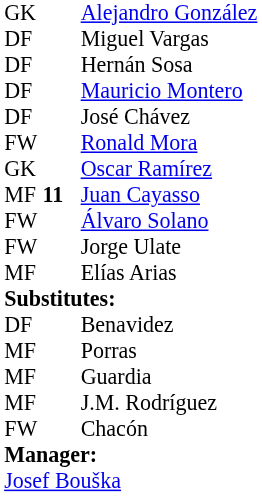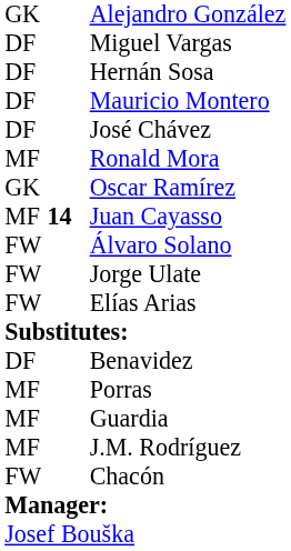 <table style="font-size:90%; margin:0.2em auto;" cellspacing="0" cellpadding="0">
 <tr>
 <th width="25"></th>
 <th width="25"></th>
 </tr>
 <tr>
 <td>GK</td>
 <td></td>
 <td> <a href='#'>Alejandro González</a></td>
 </tr>
 <tr>
 <td>DF</td>
 <td></td>
 <td> Miguel Vargas</td>
 <td></td>
 <td></td>
 </tr>
 <tr>
 <td>DF</td>
 <td></td>
 <td> Hernán Sosa</td>
 </tr>
 <tr>
 <td>DF</td>
 <td></td>
 <td> <a href='#'>Mauricio Montero</a></td>
 </tr>
 <tr>
 <td>DF</td>
 <td></td>
 <td> José Chávez</td>
 </tr>
 <tr>
-<td>FW</td>
+<td>MF</td>
 <td></td>
 <td> <a href='#'>Ronald Mora</a></td>
 </tr>
 <tr>
 <td>GK</td>
 <td></td>
 <td> <a href='#'>Oscar Ramírez</a></td>
 </tr>
 <tr>
 <td>MF</td>
-<td><strong>11</strong></td>
+<td><strong>14</strong></td>
 <td> <a href='#'>Juan Cayasso</a></td>
 </tr>
 <tr>
 <td>FW</td>
 <td></td>
 <td> <a href='#'>Álvaro Solano</a></td>
 </tr>
 <tr>
 <td>FW</td>
 <td></td>
 <td> Jorge Ulate</td>
 </tr>
 <tr>
-<td>MF</td>
+<td>FW</td>
 <td></td>
 <td> Elías Arias</td>
 </tr>
 <tr>
 <td colspan=3><strong>Substitutes:</strong></td>
 </tr>
 <tr>
 <td>DF</td>
 <td></td>
 <td> Benavidez</td>
 <td></td>
 <td></td>
 </tr>
 <tr>
 <td>MF</td>
 <td></td>
 <td> Porras</td>
 </tr>
 <tr>
 <td>MF</td>
 <td></td>
 <td> Guardia</td>
 </tr>
 <tr>
 <td>MF</td>
 <td></td>
 <td> J.M. Rodríguez</td>
 </tr>
 <tr>
 <td>FW</td>
 <td></td>
 <td> Chacón</td>
 </tr>
 <tr>
 <td colspan=3><strong>Manager:</strong></td>
 </tr>
 <tr>
 <td colspan=4> <a href='#'>Josef Bouška</a></td>
 </tr>
 </table>
